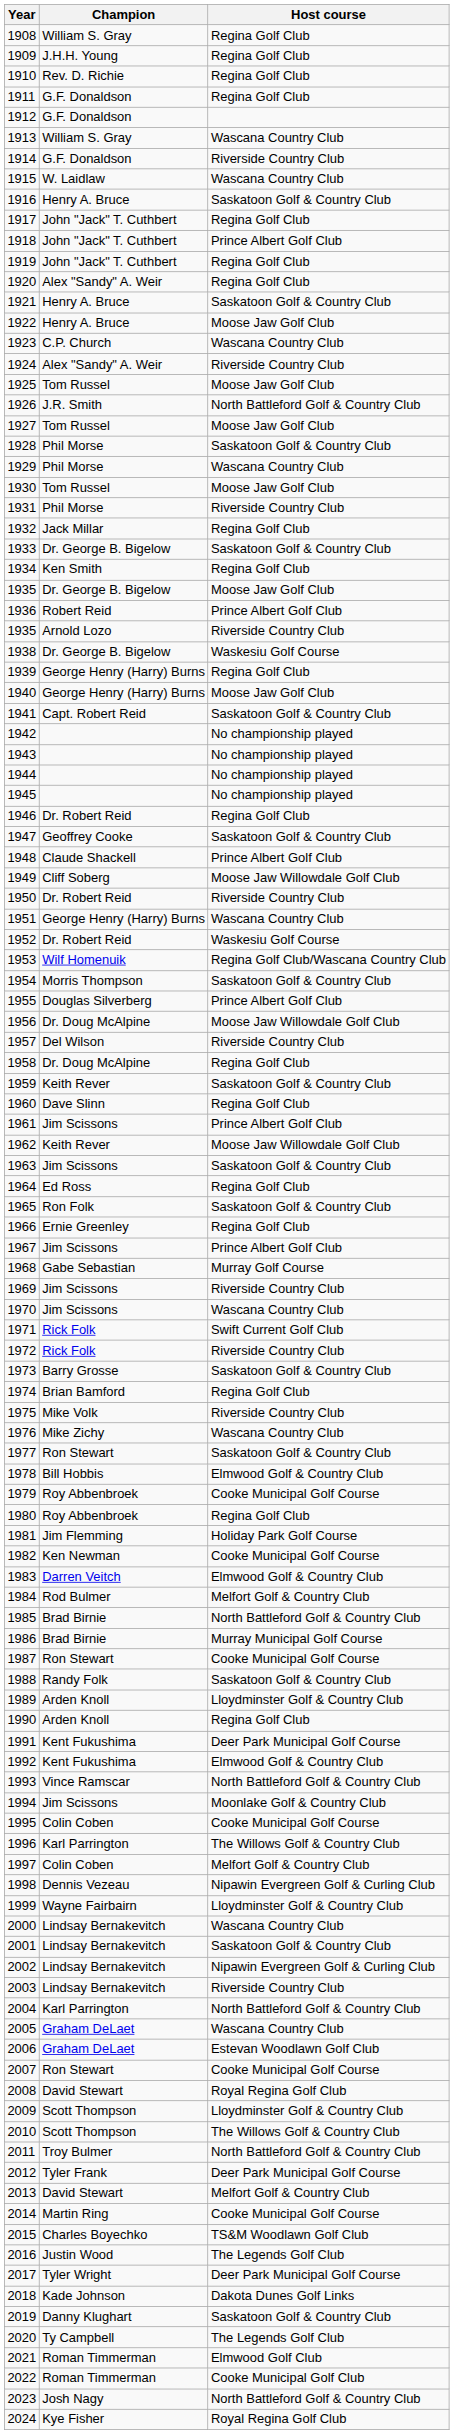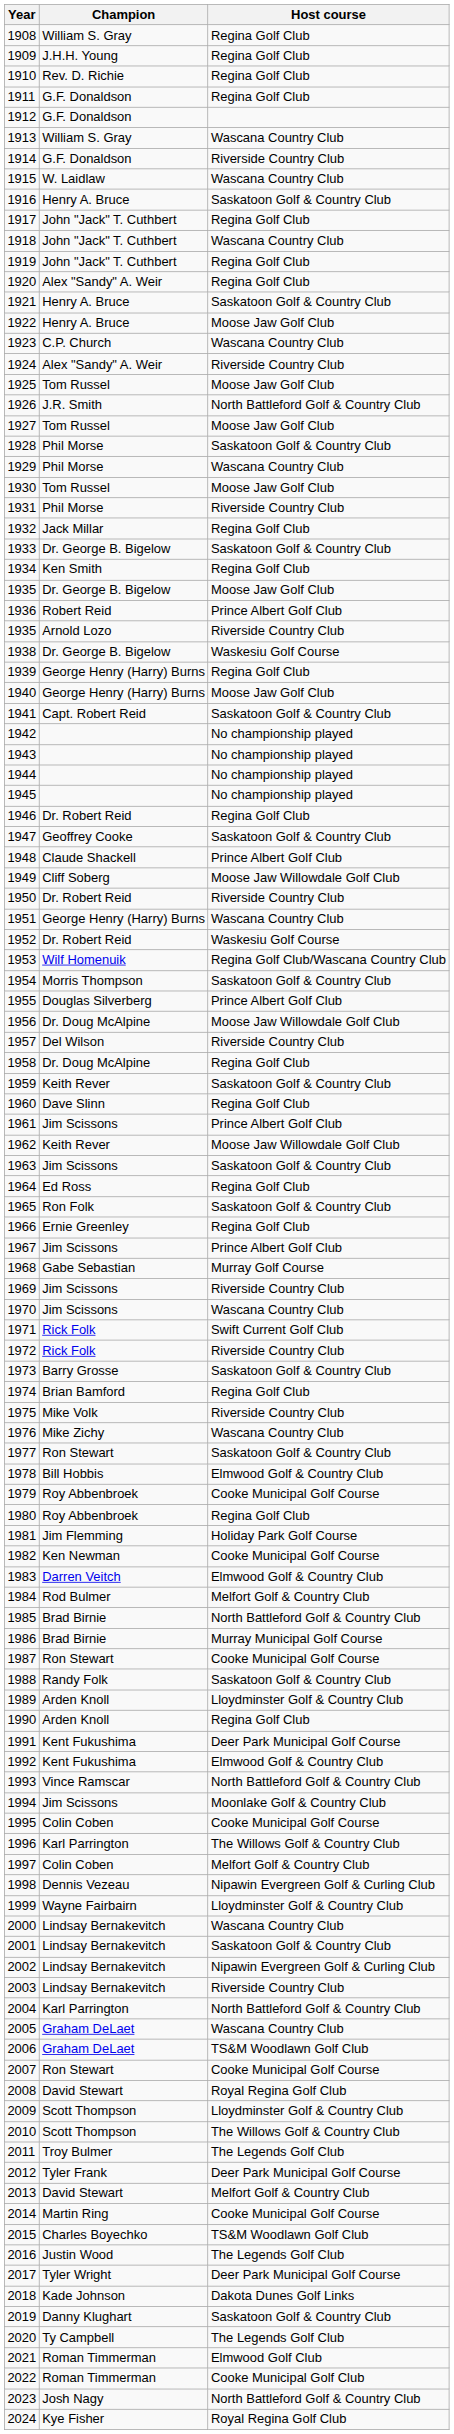 <table class="wikitable">
 <tr>
 <th>Year</th>
 <th>Champion</th>
 <th>Host course</th>
 </tr>
 <tr>
 <td>1908</td>
 <td>William S. Gray</td>
 <td>Regina Golf Club</td>
 </tr>
 <tr>
 <td>1909</td>
 <td>J.H.H. Young</td>
 <td>Regina Golf Club</td>
 </tr>
 <tr>
 <td>1910</td>
 <td>Rev. D. Richie</td>
 <td>Regina Golf Club</td>
 </tr>
 <tr>
 <td>1911</td>
 <td>G.F. Donaldson</td>
 <td>Regina Golf Club</td>
 </tr>
 <tr>
 <td>1912</td>
 <td>G.F. Donaldson</td>
 <td></td>
 </tr>
 <tr>
 <td>1913</td>
 <td>William S. Gray</td>
 <td>Wascana Country Club</td>
 </tr>
 <tr>
 <td>1914</td>
 <td>G.F. Donaldson</td>
 <td>Riverside Country Club</td>
 </tr>
 <tr>
 <td>1915</td>
 <td>W. Laidlaw</td>
 <td>Wascana Country Club</td>
 </tr>
 <tr>
 <td>1916</td>
 <td>Henry A. Bruce</td>
 <td>Saskatoon Golf & Country Club</td>
 </tr>
 <tr>
 <td>1917</td>
 <td>John "Jack" T. Cuthbert</td>
 <td>Regina Golf Club</td>
 </tr>
 <tr>
 <td>1918</td>
 <td>John "Jack" T. Cuthbert</td>
-<td>Prince Albert Golf Club</td>
+<td>Wascana Country Club</td>
 </tr>
 <tr>
 <td>1919</td>
 <td>John "Jack" T. Cuthbert</td>
 <td>Regina Golf Club</td>
 </tr>
 <tr>
 <td>1920</td>
 <td>Alex "Sandy" A. Weir</td>
 <td>Regina Golf Club</td>
 </tr>
 <tr>
 <td>1921</td>
 <td>Henry A. Bruce</td>
 <td>Saskatoon Golf & Country Club</td>
 </tr>
 <tr>
 <td>1922</td>
 <td>Henry A. Bruce</td>
 <td>Moose Jaw Golf Club</td>
 </tr>
 <tr>
 <td>1923</td>
 <td>C.P. Church</td>
 <td>Wascana Country Club</td>
 </tr>
 <tr>
 <td>1924</td>
 <td>Alex "Sandy" A. Weir</td>
 <td>Riverside Country Club</td>
 </tr>
 <tr>
 <td>1925</td>
 <td>Tom Russel</td>
 <td>Moose Jaw Golf Club</td>
 </tr>
 <tr>
 <td>1926</td>
 <td>J.R. Smith</td>
 <td>North Battleford Golf & Country Club</td>
 </tr>
 <tr>
 <td>1927</td>
 <td>Tom Russel</td>
 <td>Moose Jaw Golf Club</td>
 </tr>
 <tr>
 <td>1928</td>
 <td>Phil Morse</td>
 <td>Saskatoon Golf & Country Club</td>
 </tr>
 <tr>
 <td>1929</td>
 <td>Phil Morse</td>
 <td>Wascana Country Club</td>
 </tr>
 <tr>
 <td>1930</td>
 <td>Tom Russel</td>
 <td>Moose Jaw Golf Club</td>
 </tr>
 <tr>
 <td>1931</td>
 <td>Phil Morse</td>
 <td>Riverside Country Club</td>
 </tr>
 <tr>
 <td>1932</td>
 <td>Jack Millar</td>
 <td>Regina Golf Club</td>
 </tr>
 <tr>
 <td>1933</td>
 <td>Dr. George B. Bigelow</td>
 <td>Saskatoon Golf & Country Club</td>
 </tr>
 <tr>
 <td>1934</td>
 <td>Ken Smith</td>
 <td>Regina Golf Club</td>
 </tr>
 <tr>
 <td>1935</td>
 <td>Dr. George B. Bigelow</td>
 <td>Moose Jaw Golf Club</td>
 </tr>
 <tr>
 <td>1936</td>
 <td>Robert Reid</td>
 <td>Prince Albert Golf Club</td>
 </tr>
 <tr>
 <td>1935</td>
 <td>Arnold Lozo</td>
 <td>Riverside Country Club</td>
 </tr>
 <tr>
 <td>1938</td>
 <td>Dr. George B. Bigelow</td>
 <td>Waskesiu Golf Course</td>
 </tr>
 <tr>
 <td>1939</td>
 <td>George Henry (Harry) Burns</td>
 <td>Regina Golf Club</td>
 </tr>
 <tr>
 <td>1940</td>
 <td>George Henry (Harry) Burns</td>
 <td>Moose Jaw Golf Club</td>
 </tr>
 <tr>
 <td>1941</td>
 <td>Capt. Robert Reid</td>
 <td>Saskatoon Golf & Country Club</td>
 </tr>
 <tr>
 <td>1942</td>
 <td></td>
 <td>No championship played</td>
 </tr>
 <tr>
 <td>1943</td>
 <td></td>
 <td>No championship played</td>
 </tr>
 <tr>
 <td>1944</td>
 <td></td>
 <td>No championship played</td>
 </tr>
 <tr>
 <td>1945</td>
 <td></td>
 <td>No championship played</td>
 </tr>
 <tr>
 <td>1946</td>
 <td>Dr. Robert Reid</td>
 <td>Regina Golf Club</td>
 </tr>
 <tr>
 <td>1947</td>
 <td>Geoffrey Cooke</td>
 <td>Saskatoon Golf & Country Club</td>
 </tr>
 <tr>
 <td>1948</td>
 <td>Claude Shackell</td>
 <td>Prince Albert Golf Club</td>
 </tr>
 <tr>
 <td>1949</td>
 <td>Cliff Soberg</td>
 <td>Moose Jaw Willowdale Golf Club</td>
 </tr>
 <tr>
 <td>1950</td>
 <td>Dr. Robert Reid</td>
 <td>Riverside Country Club</td>
 </tr>
 <tr>
 <td>1951</td>
 <td>George Henry (Harry) Burns</td>
 <td>Wascana Country Club</td>
 </tr>
 <tr>
 <td>1952</td>
 <td>Dr. Robert Reid</td>
 <td>Waskesiu Golf Course</td>
 </tr>
 <tr>
 <td>1953</td>
 <td><a href='#'>Wilf Homenuik</a></td>
 <td>Regina Golf Club/Wascana Country Club</td>
 </tr>
 <tr>
 <td>1954</td>
 <td>Morris Thompson</td>
 <td>Saskatoon Golf & Country Club</td>
 </tr>
 <tr>
 <td>1955</td>
 <td>Douglas Silverberg</td>
 <td>Prince Albert Golf Club</td>
 </tr>
 <tr>
 <td>1956</td>
 <td>Dr. Doug McAlpine</td>
 <td>Moose Jaw Willowdale Golf Club</td>
 </tr>
 <tr>
 <td>1957</td>
 <td>Del Wilson</td>
 <td>Riverside Country Club</td>
 </tr>
 <tr>
 <td>1958</td>
 <td>Dr. Doug McAlpine</td>
 <td>Regina Golf Club</td>
 </tr>
 <tr>
 <td>1959</td>
 <td>Keith Rever</td>
 <td>Saskatoon Golf & Country Club</td>
 </tr>
 <tr>
 <td>1960</td>
 <td>Dave Slinn</td>
 <td>Regina Golf Club</td>
 </tr>
 <tr>
 <td>1961</td>
 <td>Jim Scissons</td>
 <td>Prince Albert Golf Club</td>
 </tr>
 <tr>
 <td>1962</td>
 <td>Keith Rever</td>
 <td>Moose Jaw Willowdale Golf Club</td>
 </tr>
 <tr>
 <td>1963</td>
 <td>Jim Scissons</td>
 <td>Saskatoon Golf & Country Club</td>
 </tr>
 <tr>
 <td>1964</td>
 <td>Ed Ross</td>
 <td>Regina Golf Club</td>
 </tr>
 <tr>
 <td>1965</td>
 <td>Ron Folk</td>
 <td>Saskatoon Golf & Country Club</td>
 </tr>
 <tr>
 <td>1966</td>
 <td>Ernie Greenley</td>
 <td>Regina Golf Club</td>
 </tr>
 <tr>
 <td>1967</td>
 <td>Jim Scissons</td>
 <td>Prince Albert Golf Club</td>
 </tr>
 <tr>
 <td>1968</td>
 <td>Gabe Sebastian</td>
 <td>Murray Golf Course</td>
 </tr>
 <tr>
 <td>1969</td>
 <td>Jim Scissons</td>
 <td>Riverside Country Club</td>
 </tr>
 <tr>
 <td>1970</td>
 <td>Jim Scissons</td>
 <td>Wascana Country Club</td>
 </tr>
 <tr>
 <td>1971</td>
 <td><a href='#'>Rick Folk</a></td>
 <td>Swift Current Golf Club</td>
 </tr>
 <tr>
 <td>1972</td>
 <td><a href='#'>Rick Folk</a></td>
 <td>Riverside Country Club</td>
 </tr>
 <tr>
 <td>1973</td>
 <td>Barry Grosse</td>
 <td>Saskatoon Golf & Country Club</td>
 </tr>
 <tr>
 <td>1974</td>
 <td>Brian Bamford</td>
 <td>Regina Golf Club</td>
 </tr>
 <tr>
 <td>1975</td>
 <td>Mike Volk</td>
 <td>Riverside Country Club</td>
 </tr>
 <tr>
 <td>1976</td>
 <td>Mike Zichy</td>
 <td>Wascana Country Club</td>
 </tr>
 <tr>
 <td>1977</td>
 <td>Ron Stewart</td>
 <td>Saskatoon Golf & Country Club</td>
 </tr>
 <tr>
 <td>1978</td>
 <td>Bill Hobbis</td>
 <td>Elmwood Golf & Country Club</td>
 </tr>
 <tr>
 <td>1979</td>
 <td>Roy Abbenbroek</td>
 <td>Cooke Municipal Golf Course</td>
 </tr>
 <tr>
 <td>1980</td>
 <td>Roy Abbenbroek</td>
 <td>Regina Golf Club</td>
 </tr>
 <tr>
 <td>1981</td>
 <td>Jim Flemming</td>
 <td>Holiday Park Golf Course</td>
 </tr>
 <tr>
 <td>1982</td>
 <td>Ken Newman</td>
 <td>Cooke Municipal Golf Course</td>
 </tr>
 <tr>
 <td>1983</td>
 <td><a href='#'>Darren Veitch</a></td>
 <td>Elmwood Golf & Country Club</td>
 </tr>
 <tr>
 <td>1984</td>
 <td>Rod Bulmer</td>
 <td>Melfort Golf & Country Club</td>
 </tr>
 <tr>
 <td>1985</td>
 <td>Brad Birnie</td>
 <td>North Battleford Golf & Country Club</td>
 </tr>
 <tr>
 <td>1986</td>
 <td>Brad Birnie</td>
 <td>Murray Municipal Golf Course</td>
 </tr>
 <tr>
 <td>1987</td>
 <td>Ron Stewart</td>
 <td>Cooke Municipal Golf Course</td>
 </tr>
 <tr>
 <td>1988</td>
 <td>Randy Folk</td>
 <td>Saskatoon Golf & Country Club</td>
 </tr>
 <tr>
 <td>1989</td>
 <td>Arden Knoll</td>
 <td>Lloydminster Golf & Country Club</td>
 </tr>
 <tr>
 <td>1990</td>
 <td>Arden Knoll</td>
 <td>Regina Golf Club</td>
 </tr>
 <tr>
 <td>1991</td>
 <td>Kent Fukushima</td>
 <td>Deer Park Municipal Golf Course</td>
 </tr>
 <tr>
 <td>1992</td>
 <td>Kent Fukushima</td>
 <td>Elmwood Golf & Country Club</td>
 </tr>
 <tr>
 <td>1993</td>
 <td>Vince Ramscar</td>
 <td>North Battleford Golf & Country Club</td>
 </tr>
 <tr>
 <td>1994</td>
 <td>Jim Scissons</td>
 <td>Moonlake Golf & Country Club</td>
 </tr>
 <tr>
 <td>1995</td>
 <td>Colin Coben</td>
 <td>Cooke Municipal Golf Course</td>
 </tr>
 <tr>
 <td>1996</td>
 <td>Karl Parrington</td>
 <td>The Willows Golf & Country Club</td>
 </tr>
 <tr>
 <td>1997</td>
 <td>Colin Coben</td>
 <td>Melfort Golf & Country Club</td>
 </tr>
 <tr>
 <td>1998</td>
 <td>Dennis Vezeau</td>
 <td>Nipawin Evergreen Golf & Curling Club</td>
 </tr>
 <tr>
 <td>1999</td>
 <td>Wayne Fairbairn</td>
 <td>Lloydminster Golf & Country Club</td>
 </tr>
 <tr>
 <td>2000</td>
 <td>Lindsay Bernakevitch</td>
 <td>Wascana Country Club</td>
 </tr>
 <tr>
 <td>2001</td>
 <td>Lindsay Bernakevitch</td>
 <td>Saskatoon Golf & Country Club</td>
 </tr>
 <tr>
 <td>2002</td>
 <td>Lindsay Bernakevitch</td>
 <td>Nipawin Evergreen Golf & Curling Club</td>
 </tr>
 <tr>
 <td>2003</td>
 <td>Lindsay Bernakevitch</td>
 <td>Riverside Country Club</td>
 </tr>
 <tr>
 <td>2004</td>
 <td>Karl Parrington</td>
 <td>North Battleford Golf & Country Club</td>
 </tr>
 <tr>
 <td>2005</td>
 <td><a href='#'>Graham DeLaet</a></td>
 <td>Wascana Country Club</td>
 </tr>
 <tr>
 <td>2006</td>
 <td><a href='#'>Graham DeLaet</a></td>
-<td>Estevan Woodlawn Golf Club</td>
+<td>TS&M Woodlawn Golf Club</td>
 </tr>
 <tr>
 <td>2007</td>
 <td>Ron Stewart</td>
 <td>Cooke Municipal Golf Course</td>
 </tr>
 <tr>
 <td>2008</td>
 <td>David Stewart</td>
 <td>Royal Regina Golf Club</td>
 </tr>
 <tr>
 <td>2009</td>
 <td>Scott Thompson</td>
 <td>Lloydminster Golf & Country Club</td>
 </tr>
 <tr>
 <td>2010</td>
 <td>Scott Thompson</td>
 <td>The Willows Golf & Country Club</td>
 </tr>
 <tr>
 <td>2011</td>
 <td>Troy Bulmer</td>
-<td>North Battleford Golf & Country Club</td>
+<td>The Legends Golf Club</td>
 </tr>
 <tr>
 <td>2012</td>
 <td>Tyler Frank</td>
 <td>Deer Park Municipal Golf Course</td>
 </tr>
 <tr>
 <td>2013</td>
 <td>David Stewart</td>
 <td>Melfort Golf & Country Club</td>
 </tr>
 <tr>
 <td>2014</td>
 <td>Martin Ring</td>
 <td>Cooke Municipal Golf Course</td>
 </tr>
 <tr>
 <td>2015</td>
 <td>Charles Boyechko</td>
 <td>TS&M Woodlawn Golf Club</td>
 </tr>
 <tr>
 <td>2016</td>
 <td>Justin Wood</td>
 <td>The Legends Golf Club</td>
 </tr>
 <tr>
 <td>2017</td>
 <td>Tyler Wright</td>
 <td>Deer Park Municipal Golf Course</td>
 </tr>
 <tr>
 <td>2018</td>
 <td>Kade Johnson</td>
 <td>Dakota Dunes Golf Links</td>
 </tr>
 <tr>
 <td>2019</td>
 <td>Danny Klughart</td>
 <td>Saskatoon Golf & Country Club</td>
 </tr>
 <tr>
 <td>2020</td>
 <td>Ty Campbell</td>
 <td>The Legends Golf Club</td>
 </tr>
 <tr>
 <td>2021</td>
 <td>Roman Timmerman</td>
 <td>Elmwood Golf Club</td>
 </tr>
 <tr>
 <td>2022</td>
 <td>Roman Timmerman</td>
 <td>Cooke Municipal Golf Club</td>
 </tr>
 <tr>
 <td>2023</td>
 <td>Josh Nagy</td>
 <td>North Battleford Golf & Country Club</td>
 </tr>
 <tr>
 <td>2024</td>
 <td>Kye Fisher</td>
 <td>Royal Regina Golf Club</td>
 </tr>
 </table>
